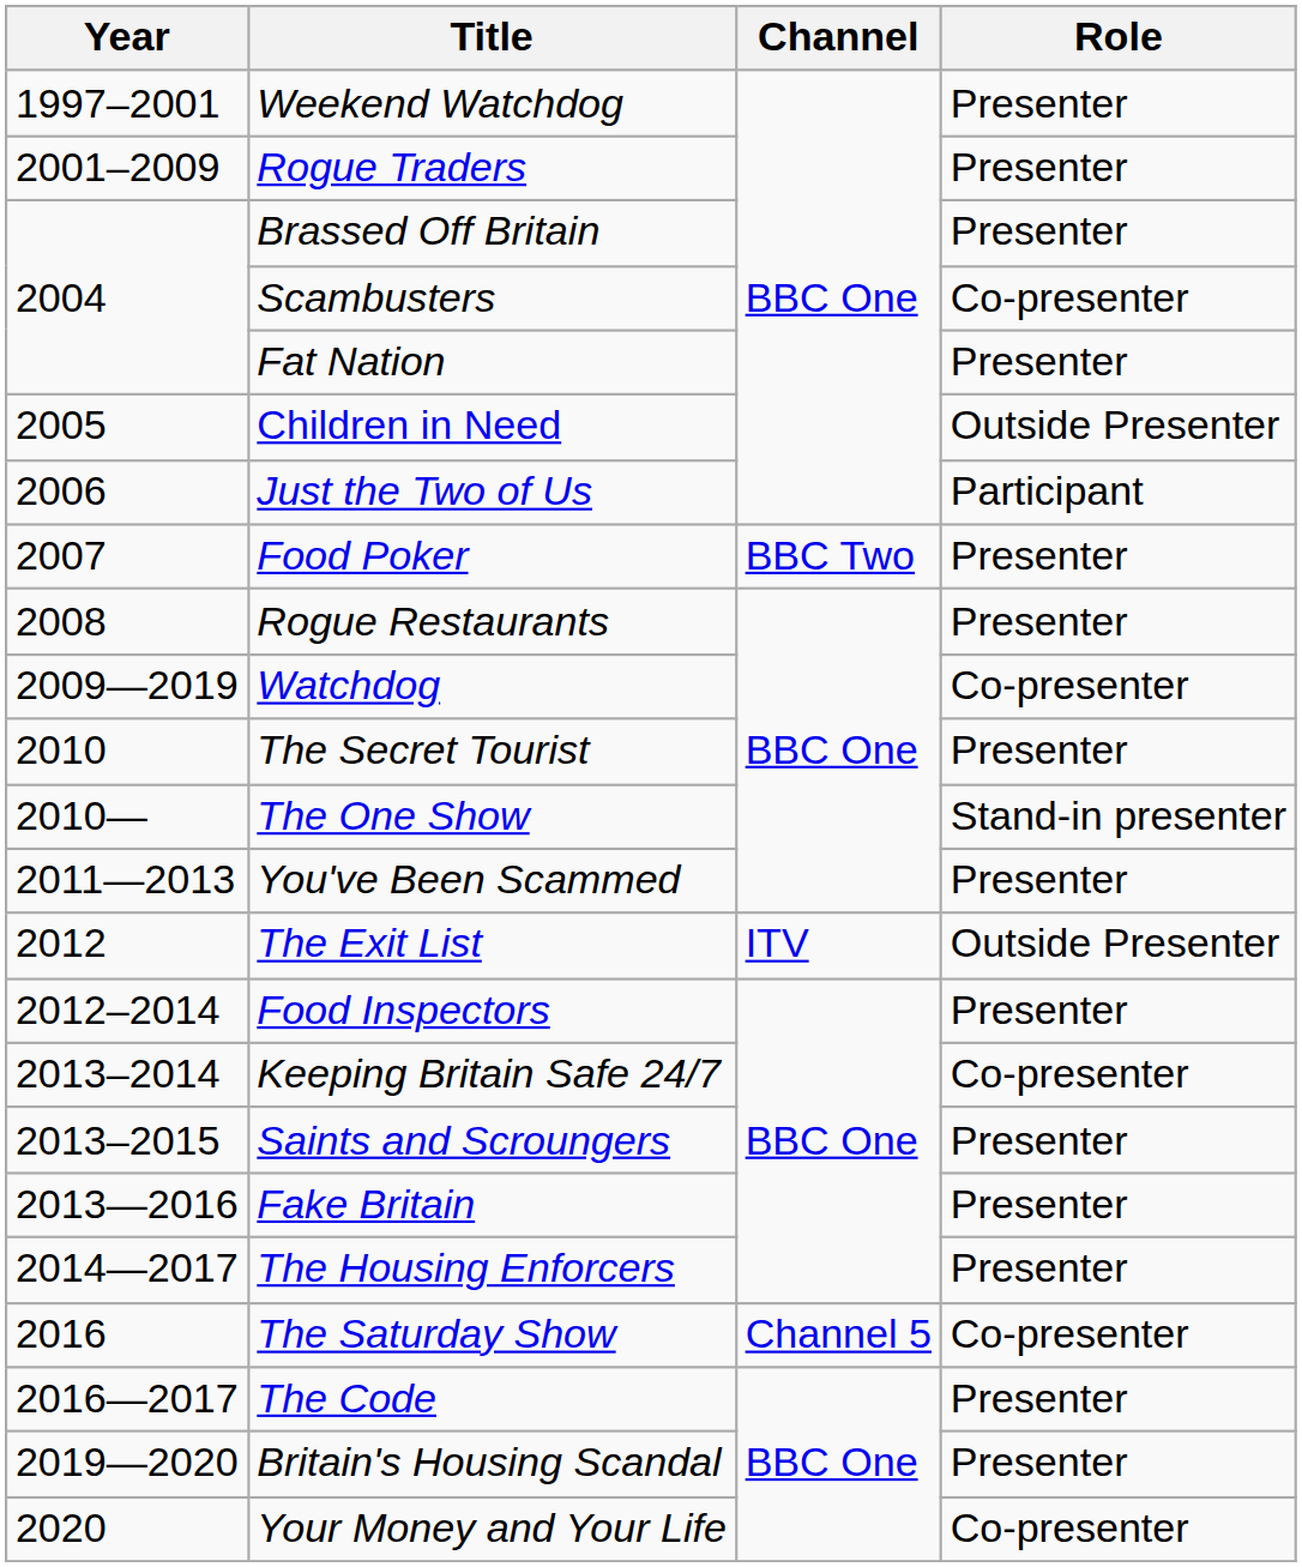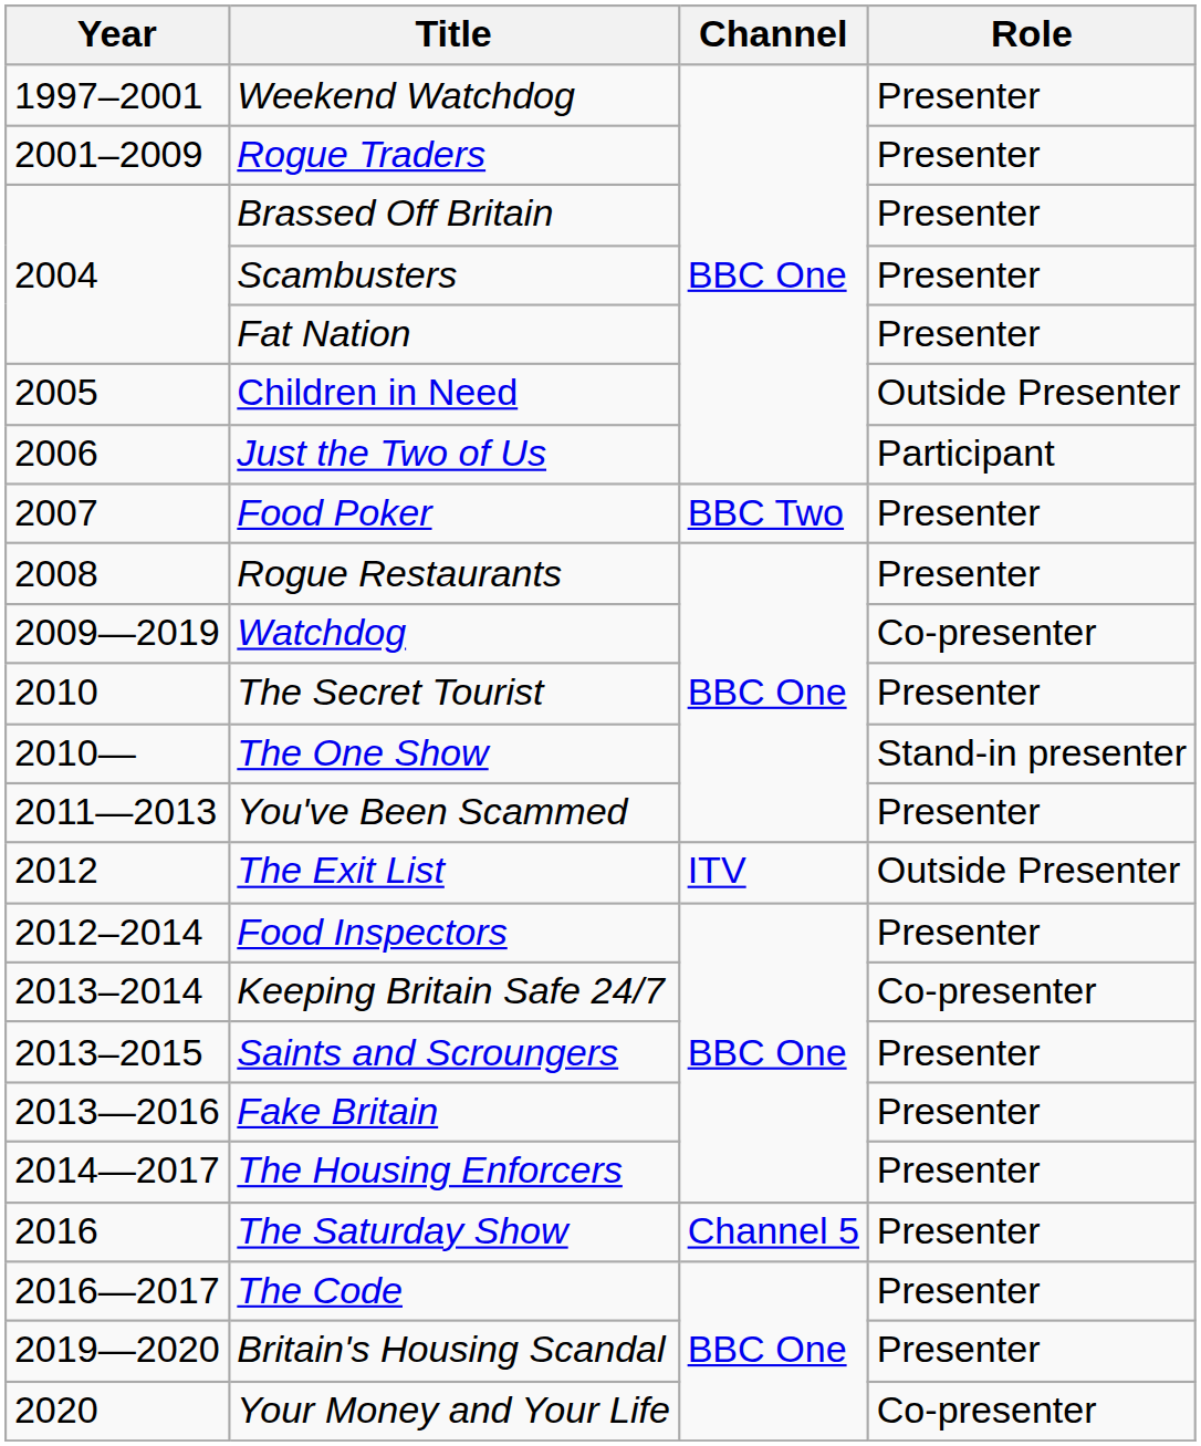 <table class="wikitable">
 <tr>
 <th>Year</th>
 <th>Title</th>
 <th>Channel</th>
 <th>Role</th>
 </tr>
 <tr>
 <td>1997–2001</td>
 <td><em>Weekend Watchdog</em></td>
 <td rowspan="7"><a href='#'>BBC One</a></td>
 <td>Presenter</td>
 </tr>
 <tr>
 <td>2001–2009</td>
 <td><em><a href='#'>Rogue Traders</a></em></td>
 <td>Presenter</td>
 </tr>
 <tr>
 <td rowspan=3>2004</td>
 <td><em>Brassed Off Britain</em></td>
 <td>Presenter</td>
 </tr>
 <tr>
 <td><em>Scambusters</em></td>
-<td>Co-presenter</td>
+<td>Presenter</td>
 </tr>
 <tr>
 <td><em>Fat Nation</em></td>
 <td>Presenter</td>
 </tr>
 <tr>
 <td>2005</td>
 <td><a href='#'>Children in Need</a></td>
 <td>Outside Presenter</td>
 </tr>
 <tr>
 <td>2006</td>
 <td><em><a href='#'>Just the Two of Us</a></em></td>
 <td>Participant</td>
 </tr>
 <tr>
 <td>2007</td>
 <td><em><a href='#'>Food Poker</a></em></td>
 <td><a href='#'>BBC Two</a></td>
 <td>Presenter</td>
 </tr>
 <tr>
 <td>2008</td>
 <td><em>Rogue Restaurants</em></td>
 <td rowspan=5><a href='#'>BBC One</a></td>
 <td>Presenter</td>
 </tr>
 <tr>
 <td>2009—2019</td>
 <td><em><a href='#'>Watchdog</a></em></td>
 <td>Co-presenter</td>
 </tr>
 <tr>
 <td>2010</td>
 <td><em>The Secret Tourist</em></td>
 <td>Presenter</td>
 </tr>
 <tr>
 <td>2010—</td>
 <td><em><a href='#'>The One Show</a></em></td>
 <td>Stand-in presenter</td>
 </tr>
 <tr>
 <td>2011—2013</td>
 <td><em>You've Been Scammed</em></td>
 <td>Presenter</td>
 </tr>
 <tr>
 <td>2012</td>
 <td><em><a href='#'>The Exit List</a></em></td>
 <td><a href='#'>ITV</a></td>
 <td>Outside Presenter</td>
 </tr>
 <tr>
 <td>2012–2014</td>
 <td><em><a href='#'>Food Inspectors</a></em></td>
 <td rowspan="5"><a href='#'>BBC One</a></td>
 <td>Presenter</td>
 </tr>
 <tr>
 <td>2013–2014</td>
 <td><em>Keeping Britain Safe 24/7</em></td>
 <td>Co-presenter</td>
 </tr>
 <tr>
 <td>2013–2015</td>
 <td><em><a href='#'>Saints and Scroungers</a></em></td>
 <td>Presenter</td>
 </tr>
 <tr>
 <td>2013—2016</td>
 <td><em><a href='#'>Fake Britain</a></em></td>
 <td>Presenter</td>
 </tr>
 <tr>
 <td>2014—2017</td>
 <td><em><a href='#'>The Housing Enforcers</a></em></td>
 <td>Presenter</td>
 </tr>
 <tr>
 <td>2016</td>
 <td><em><a href='#'>The Saturday Show</a></em></td>
 <td><a href='#'>Channel 5</a></td>
-<td>Co-presenter</td>
+<td>Presenter</td>
 </tr>
 <tr>
 <td>2016—2017</td>
 <td><em><a href='#'>The Code</a></em></td>
 <td rowspan="3"><a href='#'>BBC One</a></td>
 <td>Presenter</td>
 </tr>
 <tr>
 <td>2019—2020</td>
 <td><em>Britain's Housing Scandal</em></td>
 <td>Presenter</td>
 </tr>
 <tr>
 <td>2020</td>
 <td><em>Your Money and Your Life</em></td>
 <td>Co-presenter</td>
 </tr>
 </table>
